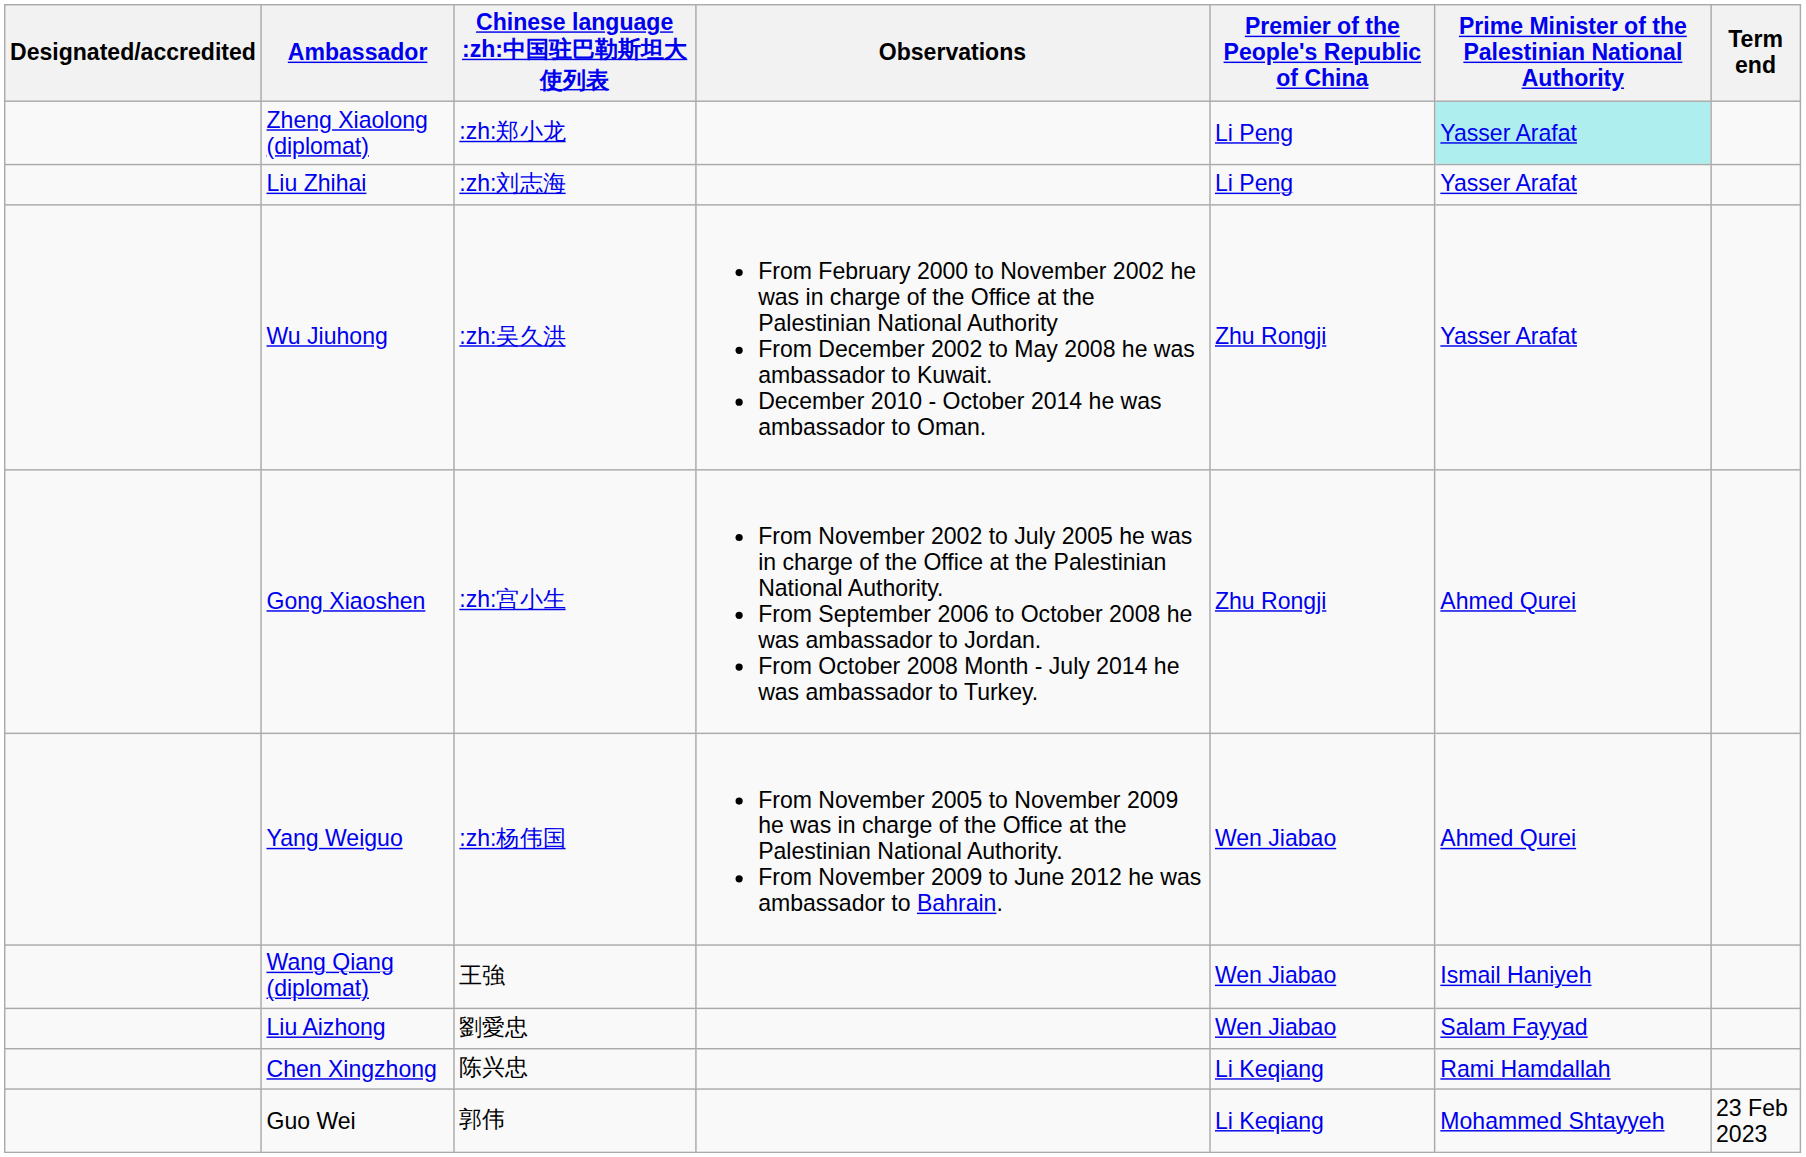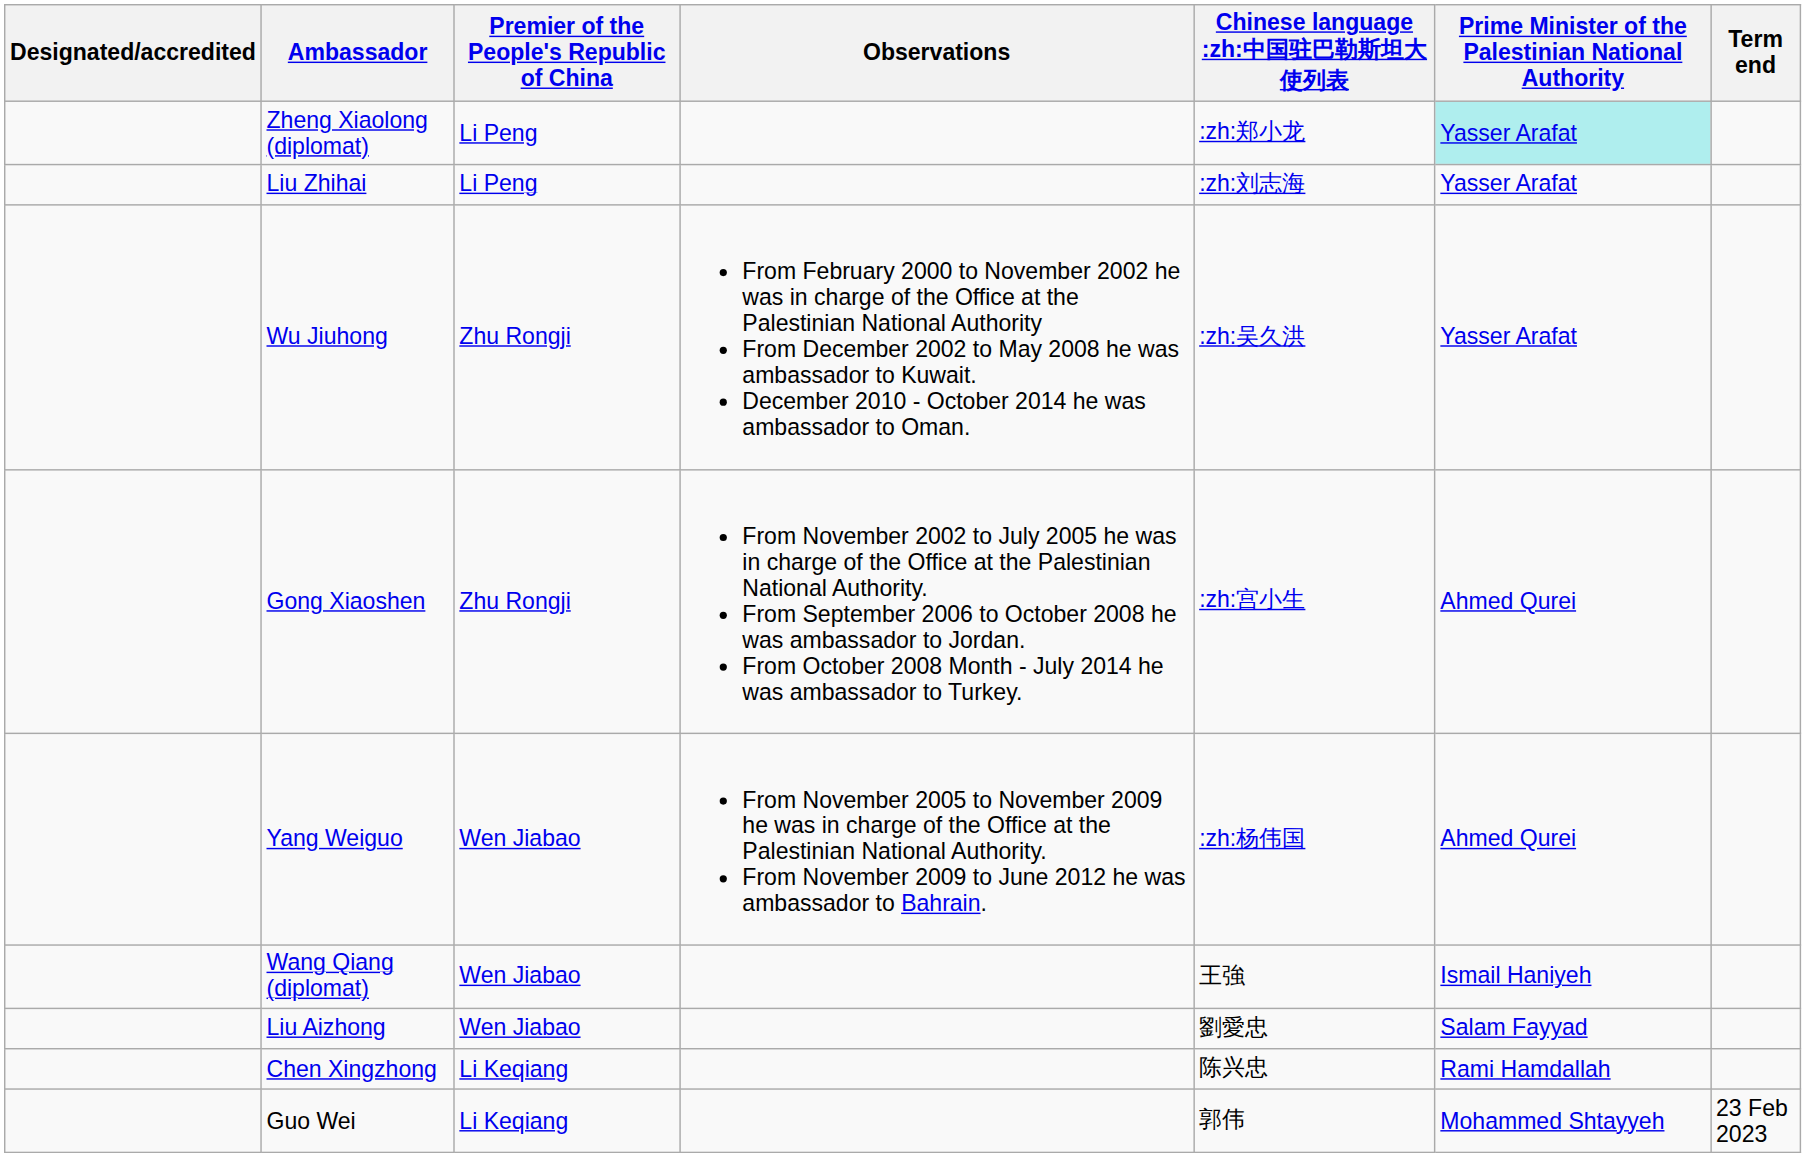 <table class="wikitable sortable">
 <tr>
 <th>Designated/accredited</th>
 <th><a href='#'>Ambassador</a></th>
+<th><a href='#'>Premier of the People's Republic of China</a></th>
+<th>Observations</th>
 <th><a href='#'>Chinese language</a> <a href='#'>:zh:中国驻巴勒斯坦大使列表</a></th>
-<th>Observations</th>
-<th><a href='#'>Premier of the People's Republic of China</a></th>
 <th><a href='#'>Prime Minister of the Palestinian National Authority</a></th>
 <th>Term end</th>
 </tr>
 <tr>
 <td></td>
 <td><a href='#'>Zheng Xiaolong (diplomat)</a></td>
+<td><a href='#'>Li Peng</a></td>
+<td></td>
 <td><a href='#'>:zh:郑小龙</a></td>
-<td></td>
-<td><a href='#'>Li Peng</a></td>
 <td style="background: paleturquoise;"><a href='#'>Yasser Arafat</a></td>
 <td></td>
 </tr>
 <tr>
 <td></td>
 <td><a href='#'>Liu Zhihai</a></td>
+<td><a href='#'>Li Peng</a></td>
+<td></td>
 <td><a href='#'>:zh:刘志海</a></td>
-<td></td>
-<td><a href='#'>Li Peng</a></td>
 <td><a href='#'>Yasser Arafat</a></td>
 <td></td>
 </tr>
 <tr>
 <td></td>
 <td><a href='#'>Wu Jiuhong</a></td>
+<td><a href='#'>Zhu Rongji</a></td>
+<td><br><ul><li>From February 2000 to November 2002 he was in charge of the Office at the Palestinian National Authority</li><li>From December 2002 to May 2008 he was ambassador to Kuwait.</li><li>December 2010 - October 2014 he was ambassador to Oman.</li></ul></td>
 <td><a href='#'>:zh:吴久洪</a></td>
-<td><br><ul><li>From February 2000 to November 2002 he was in charge of the Office at the Palestinian National Authority</li><li>From December 2002 to May 2008 he was ambassador to Kuwait.</li><li>December 2010 - October 2014 he was ambassador to Oman.</li></ul></td>
-<td><a href='#'>Zhu Rongji</a></td>
 <td><a href='#'>Yasser Arafat</a></td>
 <td></td>
 </tr>
 <tr>
 <td></td>
 <td><a href='#'>Gong Xiaoshen</a></td>
+<td><a href='#'>Zhu Rongji</a></td>
+<td><br><ul><li>From November 2002 to July 2005 he was in charge of the Office at the Palestinian National Authority.</li><li>From September 2006 to October 2008 he was ambassador to Jordan.</li><li>From October 2008 Month - July 2014 he was ambassador to Turkey.</li></ul></td>
 <td><a href='#'>:zh:宫小生</a></td>
-<td><br><ul><li>From November 2002 to July 2005 he was in charge of the Office at the Palestinian National Authority.</li><li>From September 2006 to October 2008 he was ambassador to Jordan.</li><li>From October 2008 Month - July 2014 he was ambassador to Turkey.</li></ul></td>
-<td><a href='#'>Zhu Rongji</a></td>
 <td><a href='#'>Ahmed Qurei</a></td>
 <td></td>
 </tr>
 <tr>
 <td></td>
 <td><a href='#'>Yang Weiguo</a></td>
+<td><a href='#'>Wen Jiabao</a></td>
+<td><br><ul><li>From November 2005 to November 2009 he was in charge of the Office at the Palestinian National Authority.</li><li>From November 2009 to June 2012 he was ambassador to <a href='#'>Bahrain</a>.</li></ul></td>
 <td><a href='#'>:zh:杨伟国</a></td>
-<td><br><ul><li>From November 2005 to November 2009 he was in charge of the Office at the Palestinian National Authority.</li><li>From November 2009 to June 2012 he was ambassador to <a href='#'>Bahrain</a>.</li></ul></td>
-<td><a href='#'>Wen Jiabao</a></td>
 <td><a href='#'>Ahmed Qurei</a></td>
 <td></td>
 </tr>
 <tr>
 <td></td>
 <td><a href='#'>Wang Qiang (diplomat)</a></td>
+<td><a href='#'>Wen Jiabao</a></td>
+<td></td>
 <td>王強</td>
-<td></td>
-<td><a href='#'>Wen Jiabao</a></td>
 <td><a href='#'>Ismail Haniyeh</a></td>
 <td></td>
 </tr>
 <tr>
 <td></td>
 <td><a href='#'>Liu Aizhong</a></td>
+<td><a href='#'>Wen Jiabao</a></td>
+<td></td>
 <td>劉愛忠</td>
-<td></td>
-<td><a href='#'>Wen Jiabao</a></td>
 <td><a href='#'>Salam Fayyad</a></td>
 <td></td>
 </tr>
 <tr>
 <td></td>
 <td><a href='#'>Chen Xingzhong</a></td>
+<td><a href='#'>Li Keqiang</a></td>
+<td></td>
 <td>陈兴忠</td>
-<td></td>
-<td><a href='#'>Li Keqiang</a></td>
 <td><a href='#'>Rami Hamdallah</a></td>
 <td></td>
 </tr>
 <tr>
 <td></td>
 <td>Guo Wei</td>
+<td><a href='#'>Li Keqiang</a></td>
+<td></td>
 <td>郭伟</td>
-<td></td>
-<td><a href='#'>Li Keqiang</a></td>
 <td><a href='#'>Mohammed Shtayyeh</a></td>
 <td>23 Feb 2023</td>
 </tr>
 </table>
